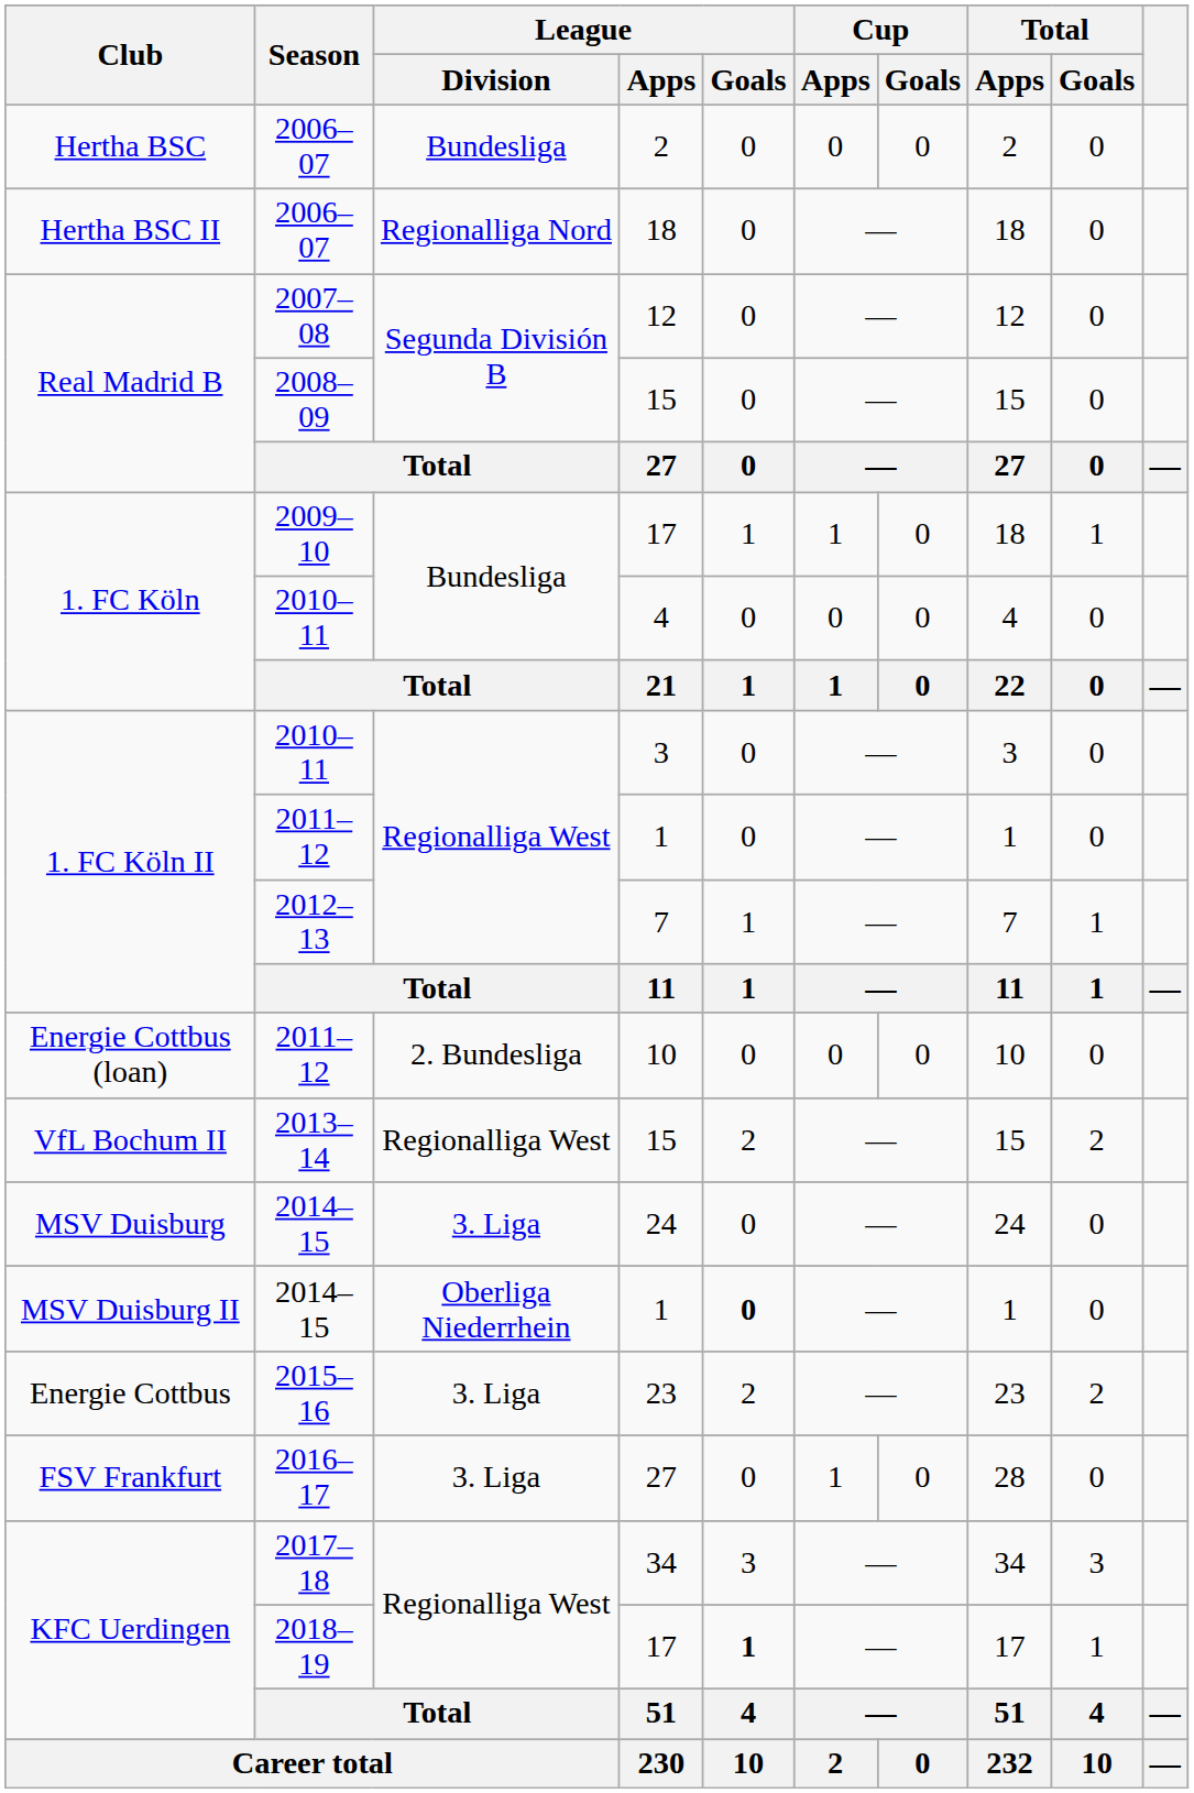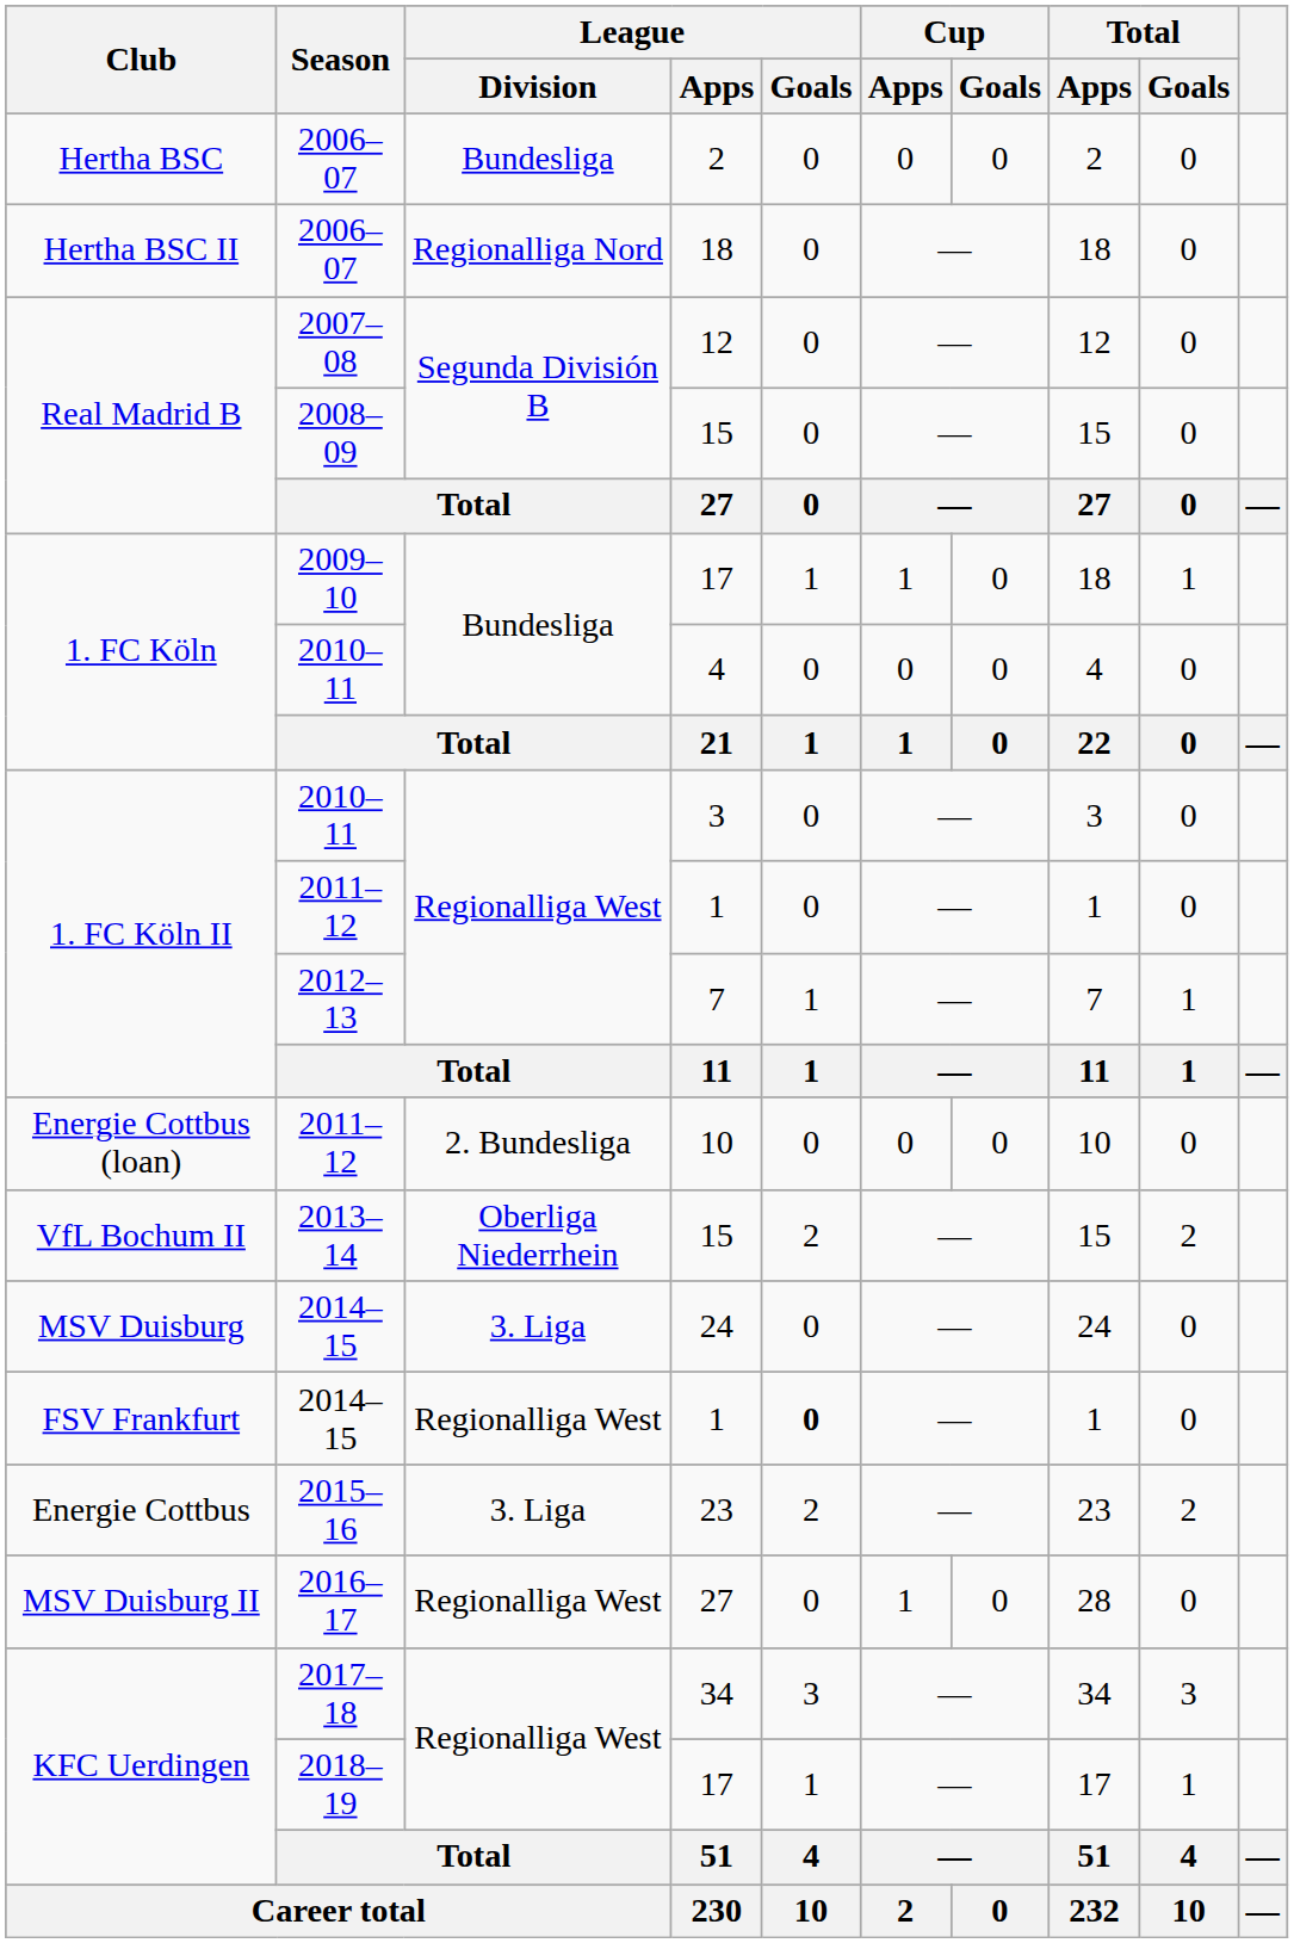 <table class="wikitable" style="text-align:center">
 <tr>
 <th rowspan="2">Club</th>
 <th rowspan="2">Season</th>
 <th colspan="3">League</th>
 <th colspan="2">Cup</th>
 <th colspan="2">Total</th>
 <th rowspan="2"></th>
 </tr>
 <tr>
 <th>Division</th>
 <th>Apps</th>
 <th>Goals</th>
 <th>Apps</th>
 <th>Goals</th>
 <th>Apps</th>
 <th>Goals</th>
 </tr>
 <tr>
 <td><a href='#'>Hertha BSC</a></td>
 <td><a href='#'>2006–07</a></td>
 <td><a href='#'>Bundesliga</a></td>
 <td>2</td>
 <td>0</td>
 <td>0</td>
 <td>0</td>
 <td>2</td>
 <td>0</td>
 <td></td>
 </tr>
 <tr>
 <td><a href='#'>Hertha BSC II</a></td>
 <td><a href='#'>2006–07</a></td>
 <td><a href='#'>Regionalliga Nord</a></td>
 <td>18</td>
 <td>0</td>
 <td colspan="2">—</td>
 <td>18</td>
 <td>0</td>
 <td></td>
 </tr>
 <tr>
 <td rowspan="3"><a href='#'>Real Madrid B</a></td>
 <td><a href='#'>2007–08</a></td>
 <td rowspan="2"><a href='#'>Segunda División B</a></td>
 <td>12</td>
 <td>0</td>
 <td colspan="2">—</td>
 <td>12</td>
 <td>0</td>
 <td></td>
 </tr>
 <tr>
 <td><a href='#'>2008–09</a></td>
 <td>15</td>
 <td>0</td>
 <td colspan="2">—</td>
 <td>15</td>
 <td>0</td>
 <td></td>
 </tr>
 <tr>
 <th colspan="2">Total</th>
 <th>27</th>
 <th>0</th>
 <th colspan="2">—</th>
 <th>27</th>
 <th>0</th>
 <th>—</th>
 </tr>
 <tr>
 <td rowspan="3"><a href='#'>1. FC Köln</a></td>
 <td><a href='#'>2009–10</a></td>
 <td rowspan="2">Bundesliga</td>
 <td>17</td>
 <td>1</td>
 <td>1</td>
 <td>0</td>
 <td>18</td>
 <td>1</td>
 <td></td>
 </tr>
 <tr>
 <td><a href='#'>2010–11</a></td>
 <td>4</td>
 <td>0</td>
 <td>0</td>
 <td>0</td>
 <td>4</td>
 <td>0</td>
 <td></td>
 </tr>
 <tr>
 <th colspan="2">Total</th>
 <th>21</th>
 <th>1</th>
 <th>1</th>
 <th>0</th>
 <th>22</th>
 <th>0</th>
 <th>—</th>
 </tr>
 <tr>
 <td rowspan="4"><a href='#'>1. FC Köln II</a></td>
 <td><a href='#'>2010–11</a></td>
 <td rowspan="3"><a href='#'>Regionalliga West</a></td>
 <td>3</td>
 <td>0</td>
 <td colspan="2">—</td>
 <td>3</td>
 <td>0</td>
 <td></td>
 </tr>
 <tr>
 <td><a href='#'>2011–12</a></td>
 <td>1</td>
 <td>0</td>
 <td colspan="2">—</td>
 <td>1</td>
 <td>0</td>
 <td></td>
 </tr>
 <tr>
 <td><a href='#'>2012–13</a></td>
 <td>7</td>
 <td>1</td>
 <td colspan="2">—</td>
 <td>7</td>
 <td>1</td>
 <td></td>
 </tr>
 <tr>
 <th colspan="2">Total</th>
 <th>11</th>
 <th>1</th>
 <th colspan="2">—</th>
 <th>11</th>
 <th>1</th>
 <th>—</th>
 </tr>
 <tr>
 <td><a href='#'>Energie Cottbus</a> (loan)</td>
 <td><a href='#'>2011–12</a></td>
 <td>2. Bundesliga</td>
 <td>10</td>
 <td>0</td>
 <td>0</td>
 <td>0</td>
 <td>10</td>
 <td>0</td>
 <td></td>
 </tr>
 <tr>
 <td><a href='#'>VfL Bochum II</a></td>
 <td><a href='#'>2013–14</a></td>
-<td>Regionalliga West</td>
+<td><a href='#'>Oberliga Niederrhein</a></td>
 <td>15</td>
 <td>2</td>
 <td colspan="2">—</td>
 <td>15</td>
 <td>2</td>
 <td></td>
 </tr>
 <tr>
 <td><a href='#'>MSV Duisburg</a></td>
 <td><a href='#'>2014–15</a></td>
 <td><a href='#'>3. Liga</a></td>
 <td>24</td>
 <td>0</td>
 <td colspan="2">—</td>
 <td>24</td>
 <td>0</td>
 <td></td>
 </tr>
 <tr>
-<td><a href='#'>MSV Duisburg II</a></td>
+<td><a href='#'>FSV Frankfurt</a></td>
 <td>2014–15</td>
-<td><a href='#'>Oberliga Niederrhein</a></td>
+<td>Regionalliga West</td>
 <td>1</td>
 <td><strong>0</strong></td>
 <td colspan="2">—</td>
 <td>1</td>
 <td>0</td>
 <td></td>
 </tr>
 <tr>
 <td>Energie Cottbus</td>
 <td><a href='#'>2015–16</a></td>
 <td>3. Liga</td>
 <td>23</td>
 <td>2</td>
 <td colspan="2">—</td>
 <td>23</td>
 <td>2</td>
 <td></td>
 </tr>
 <tr>
-<td><a href='#'>FSV Frankfurt</a></td>
+<td><a href='#'>MSV Duisburg II</a></td>
 <td><a href='#'>2016–17</a></td>
-<td>3. Liga</td>
+<td>Regionalliga West</td>
 <td>27</td>
 <td>0</td>
 <td>1</td>
 <td>0</td>
 <td>28</td>
 <td>0</td>
 <td></td>
 </tr>
 <tr>
 <td rowspan="3"><a href='#'>KFC Uerdingen</a></td>
 <td><a href='#'>2017–18</a></td>
 <td rowspan="2">Regionalliga West</td>
 <td>34</td>
 <td>3</td>
 <td colspan="2">—</td>
 <td>34</td>
 <td>3</td>
 <td></td>
 </tr>
 <tr>
 <td><a href='#'>2018–19</a></td>
 <td>17</td>
-<td><strong>1</strong></td>
+<td>1</td>
 <td colspan="2">—</td>
 <td>17</td>
 <td>1</td>
 <td></td>
 </tr>
 <tr>
 <th colspan="2">Total</th>
 <th>51</th>
 <th>4</th>
 <th colspan="2">—</th>
 <th>51</th>
 <th>4</th>
 <th>—</th>
 </tr>
 <tr>
 <th colspan="3">Career total</th>
 <th>230</th>
 <th>10</th>
 <th>2</th>
 <th>0</th>
 <th>232</th>
 <th>10</th>
 <th>—</th>
 </tr>
 </table>
